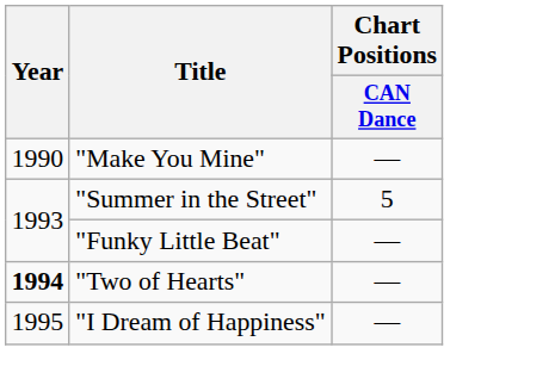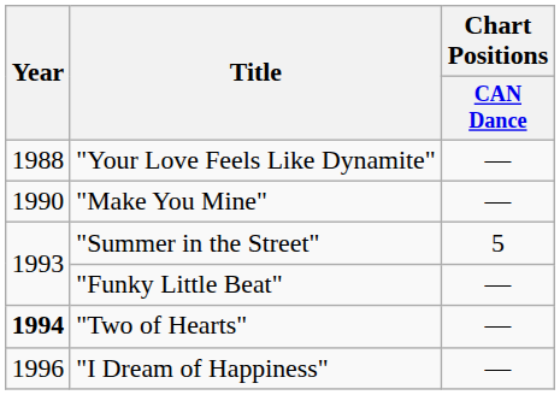 <table class="wikitable">
 <tr>
 <th rowspan=2>Year</th>
 <th rowspan=2>Title</th>
 <th colspan=1>Chart Positions</th>
 </tr>
 <tr style="font-size:smaller;">
 <th width=40><a href='#'>CAN<br>Dance</a></th>
+</tr>
+<tr>
+<td>1988</td>
+<td>"Your Love Feels Like Dynamite"</td>
+<td align="center">—</td>
 </tr>
 <tr>
 <td>1990</td>
 <td>"Make You Mine"</td>
 <td align="center">—</td>
 </tr>
 <tr>
 <td rowspan="2">1993</td>
 <td>"Summer in the Street"</td>
 <td align="center">5</td>
 </tr>
 <tr>
 <td>"Funky Little Beat"</td>
 <td align="center">—</td>
 </tr>
 <tr>
 <td><strong>1994</strong></td>
 <td>"Two of Hearts"</td>
 <td align="center">—</td>
 </tr>
 <tr>
-<td>1995</td>
+<td>1996</td>
 <td>"I Dream of Happiness"</td>
 <td align="center">—</td>
 </tr>
 </table>
